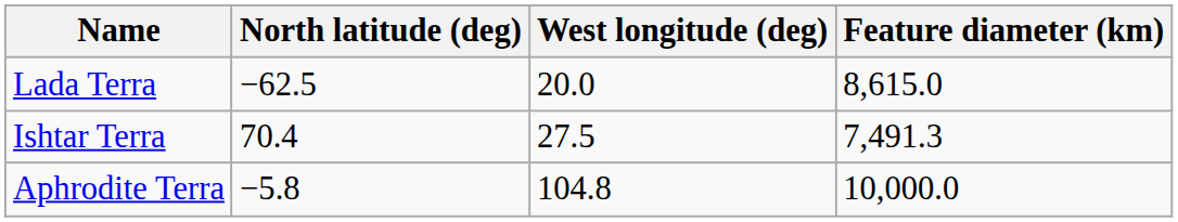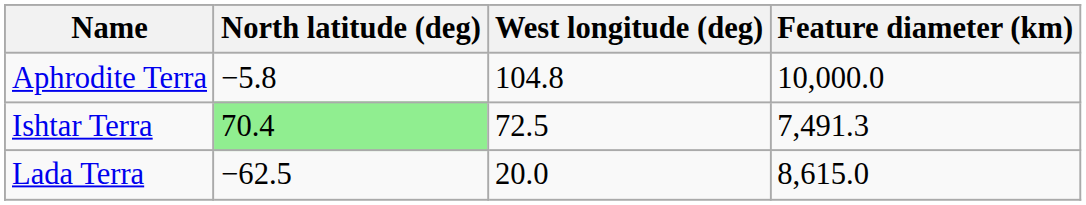 <table class="wikitable">
 <tr>
 <th>Name</th>
 <th>North latitude (deg)</th>
 <th>West longitude (deg)</th>
 <th>Feature diameter (km)</th>
 </tr>
 <tr>
+<td><a href='#'>Aphrodite Terra</a></td>
+<td>−5.8</td>
+<td>104.8</td>
+<td>10,000.0</td>
+</tr>
+<tr>
+<td><a href='#'>Ishtar Terra</a></td>
+<td style="background: lightgreen;">70.4</td>
+<td>72.5</td>
+<td>7,491.3</td>
+</tr>
+<tr>
 <td><a href='#'>Lada Terra</a></td>
 <td>−62.5</td>
 <td>20.0</td>
 <td>8,615.0</td>
 </tr>
-<tr>
-<td><a href='#'>Ishtar Terra</a></td>
-<td>70.4</td>
-<td>27.5</td>
-<td>7,491.3</td>
-</tr>
-<tr>
-<td><a href='#'>Aphrodite Terra</a></td>
-<td>−5.8</td>
-<td>104.8</td>
-<td>10,000.0</td>
-</tr>
 </table>
